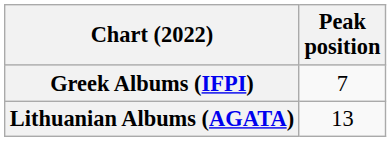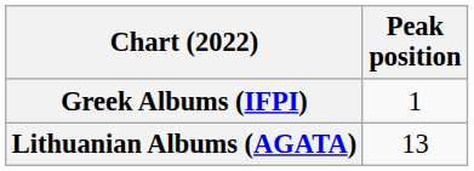 <table class="wikitable plainrowheaders" style="text-align:center;">
 <tr>
 <th scope="col">Chart (2022)</th>
 <th scope="col">Peak<br>position</th>
 </tr>
 <tr>
 <th scope="row">Greek Albums (<a href='#'>IFPI</a>)</th>
-<td>7</td>
+<td>1</td>
 </tr>
 <tr>
 <th scope="row">Lithuanian Albums (<a href='#'>AGATA</a>)</th>
 <td>13</td>
 </tr>
 </table>
